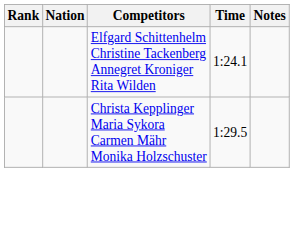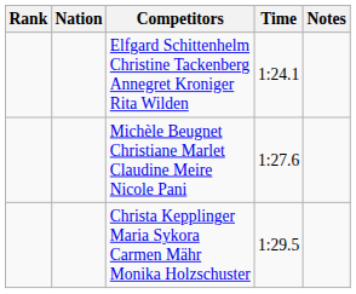 <table class="wikitable sortable" style="text-align:center; font-size:95%">
 <tr>
 <th>Rank</th>
 <th>Nation</th>
 <th>Competitors</th>
 <th>Time</th>
 <th>Notes</th>
 </tr>
 <tr>
 <td></td>
 <td align=left></td>
 <td align=left><a href='#'>Elfgard Schittenhelm</a><br><a href='#'>Christine Tackenberg</a><br><a href='#'>Annegret Kroniger</a><br><a href='#'>Rita Wilden</a></td>
 <td>1:24.1</td>
 <td></td>
 </tr>
 <tr>
 <td></td>
 <td align=left></td>
+<td align=left><a href='#'>Michèle Beugnet</a><br><a href='#'>Christiane Marlet</a><br><a href='#'>Claudine Meire</a><br><a href='#'>Nicole Pani</a></td>
+<td>1:27.6</td>
+<td></td>
+</tr>
+<tr>
+<td></td>
+<td align=left></td>
 <td align=left><a href='#'>Christa Kepplinger</a><br><a href='#'>Maria Sykora</a><br><a href='#'>Carmen Mähr</a><br><a href='#'>Monika Holzschuster</a></td>
 <td>1:29.5</td>
 <td></td>
 </tr>
 </table>
